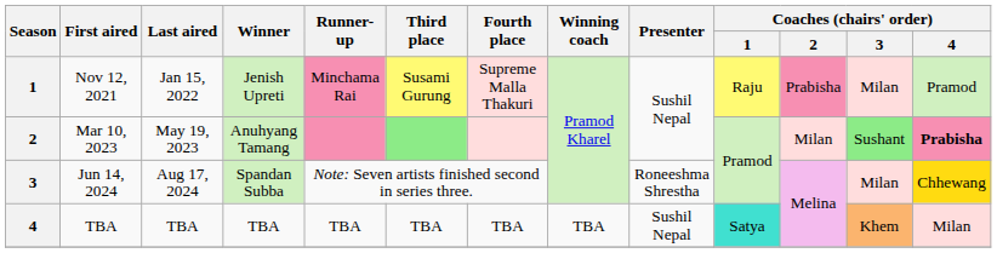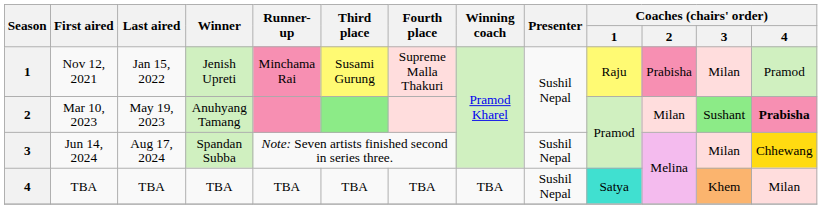 <table class="wikitable" style="text-align:center; font-size:90%; line-height:16px; width:100%">
 <tr>
 <th rowspan="2" width="1%" scope="col">Season</th>
 <th rowspan="2" width="8%" scope="col">First aired</th>
 <th rowspan="2" width="8%" scope="col">Last aired</th>
 <th rowspan="2" width="8%" scope="col">Winner</th>
 <th rowspan="2" width="8%" scope="col">Runner-up</th>
 <th rowspan="2" width="8%" scope="col">Third place</th>
 <th rowspan="2" width="8%" scope="col">Fourth place</th>
 <th rowspan="2" width="8%" scope="col">Winning coach</th>
 <th rowspan="2" width="7%" scope="col">Presenter</th>
 <th colspan="4" scope="col" width="24%">Coaches (chairs' order)</th>
 </tr>
 <tr>
 <th width="6.5%">1</th>
 <th width="6.5%">2</th>
 <th width="6.5%">3</th>
 <th width="6.5%">4</th>
 </tr>
 <tr>
 <th>1</th>
 <td>Nov 12, 2021</td>
 <td>Jan 15, 2022</td>
 <td style="background:#d0f0c0">Jenish Upreti</td>
 <td style="background:#f78fb2">Minchama Rai</td>
 <td style="background:#fffa73">Susami Gurung</td>
 <td style="background:#ffdddd">Supreme Malla Thakuri</td>
 <td rowspan="3" style="background:#d0f0c0"><a href='#'>Pramod Kharel</a></td>
 <td rowspan="2">Sushil Nepal</td>
 <td style="background:#fffa73">Raju</td>
 <td rowspan="1" style="background:#f78fb2">Prabisha</td>
 <td style="background:#ffdddd">Milan</td>
 <td style="background:#d0f0c0">Pramod</td>
 </tr>
 <tr>
 <th>2</th>
 <td>Mar 10, 2023</td>
 <td>May 19, 2023</td>
 <td style="background:#d0f0c0">Anuhyang Tamang</td>
 <td style="background:#f78fb2"></td>
 <td style="background:#8ceb87"></td>
 <td style="background:#ffdddd"></td>
 <td rowspan=2 style="background:#d0f0c0">Pramod</td>
 <td style="background:#ffdddd">Milan</td>
 <td style="background:#8ceb87">Sushant</td>
 <td rowspan="1" style="background:#f78fb2"><strong>Prabisha</strong></td>
 </tr>
 <tr>
 <th>3</th>
 <td>Jun 14, 2024</td>
 <td>Aug 17, 2024</td>
 <td style="background:#d0f0c0">Spandan Subba</td>
 <td colspan="3"><em>Note:</em> Seven artists finished second in series three.</td>
-<td>Roneeshma Shrestha</td>
+<td>Sushil Nepal</td>
 <td rowspan="2" style="background:#f4bbee">Melina</td>
 <td style="background:#ffdddd">Milan</td>
 <td style="background:#ffdb11">Chhewang</td>
 </tr>
 <tr>
 <th>4</th>
 <td>TBA</td>
 <td>TBA</td>
 <td>TBA</td>
 <td>TBA</td>
 <td>TBA</td>
 <td>TBA</td>
 <td>TBA</td>
 <td>Sushil Nepal</td>
 <td style="background:turquoise">Satya</td>
 <td style="background:#fbb46e">Khem</td>
 <td style="background:#ffdddd">Milan</td>
 </tr>
 <tr>
 </tr>
 </table>
